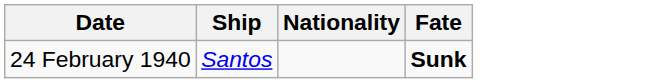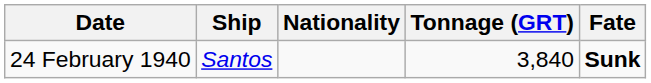 <table class="wikitable sortable">
 <tr>
 <th>Date</th>
 <th>Ship</th>
 <th>Nationality</th>
+<th>Tonnage (<a href='#'>GRT</a>)</th>
 <th>Fate</th>
 </tr>
 <tr>
 <td align="right">24 February 1940</td>
 <td align="left"><a href='#'><em>Santos</em></a></td>
 <td align="left"></td>
+<td align="right">3,840</td>
 <td align="left"><strong>Sunk</strong></td>
 </tr>
 </table>
